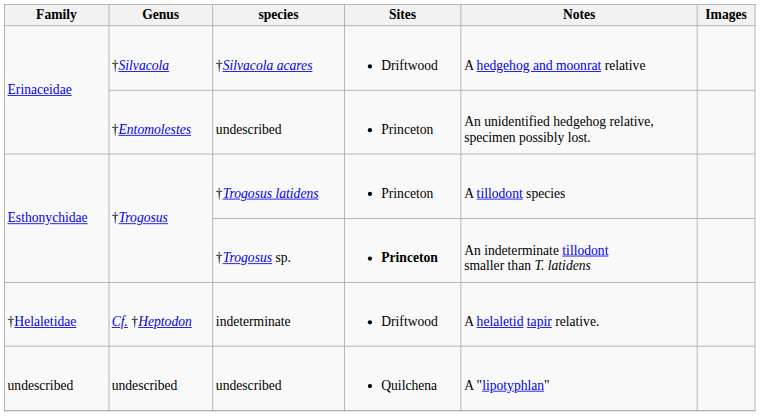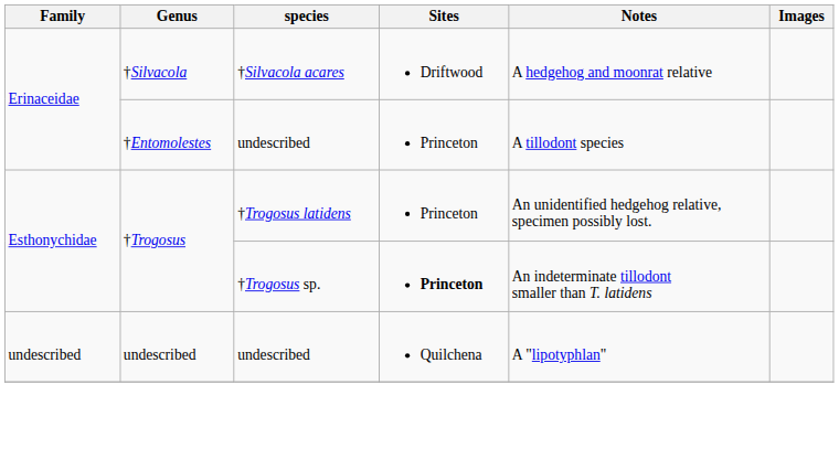 <table class="wikitable sortable"  style="margin:auto; width:100%;">
 <tr>
 <th>Family</th>
 <th>Genus</th>
 <th>species</th>
 <th>Sites</th>
 <th>Notes</th>
 <th>Images</th>
 </tr>
 <tr>
 <td rowspan=2><a href='#'>Erinaceidae</a></td>
 <td><br>†<em><a href='#'>Silvacola</a></em></td>
 <td><br>†<em><a href='#'>Silvacola acares</a></em></td>
 <td><br><ul><li>Driftwood</li></ul></td>
 <td><br>A <a href='#'>hedgehog and moonrat</a> relative</td>
 <td></td>
 </tr>
 <tr>
 <td><br>†<em><a href='#'>Entomolestes</a></em></td>
 <td><br>undescribed</td>
 <td><br><ul><li>Princeton</li></ul></td>
-<td><br>An unidentified hedgehog relative,<br> specimen possibly lost.</td>
+<td><br>A <a href='#'>tillodont</a> species</td>
 <td></td>
 </tr>
 <tr>
 <td rowspan=2><a href='#'>Esthonychidae</a></td>
 <td rowspan=2>†<em><a href='#'>Trogosus</a></em></td>
 <td><br>†<em><a href='#'>Trogosus latidens</a></em></td>
 <td><br><ul><li>Princeton</li></ul></td>
-<td><br>A <a href='#'>tillodont</a> species</td>
+<td><br>An unidentified hedgehog relative,<br> specimen possibly lost.</td>
 <td></td>
 </tr>
 <tr>
 <td><br>†<em><a href='#'>Trogosus</a></em> sp.</td>
 <td><strong><br><ul><li>Princeton</li></ul></strong></td>
 <td><br>An indeterminate <a href='#'>tillodont</a><br> smaller than <em>T. latidens</em></td>
-<td><br></td>
-</tr>
-<tr>
-<td><br>†<a href='#'>Helaletidae</a></td>
-<td><br><em><a href='#'>Cf.</a></em> †<em><a href='#'>Heptodon</a></em></td>
-<td><br>indeterminate</td>
-<td><br><ul><li>Driftwood</li></ul></td>
-<td><br>A <a href='#'>helaletid</a> <a href='#'>tapir</a> relative.</td>
 <td><br></td>
 </tr>
 <tr>
 <td><br>undescribed</td>
 <td><br>undescribed</td>
 <td><br>undescribed</td>
 <td><br><ul><li>Quilchena</li></ul></td>
 <td><br>A "<a href='#'>lipotyphlan</a>"</td>
 <td></td>
 </tr>
 <tr>
 </tr>
 </table>
